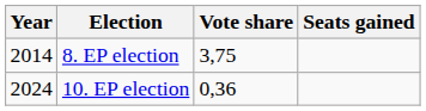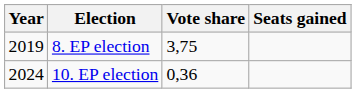 <table class="wikitable sortable">
 <tr>
 <th>Year</th>
 <th>Election</th>
 <th>Vote share</th>
 <th>Seats gained</th>
 </tr>
 <tr>
-<td>2014</td>
+<td>2019</td>
 <td><a href='#'>8. EP election</a></td>
 <td>3,75</td>
 <td></td>
 </tr>
 <tr>
 <td>2024</td>
 <td><a href='#'>10. EP election</a></td>
 <td>0,36</td>
 <td></td>
 </tr>
 </table>
